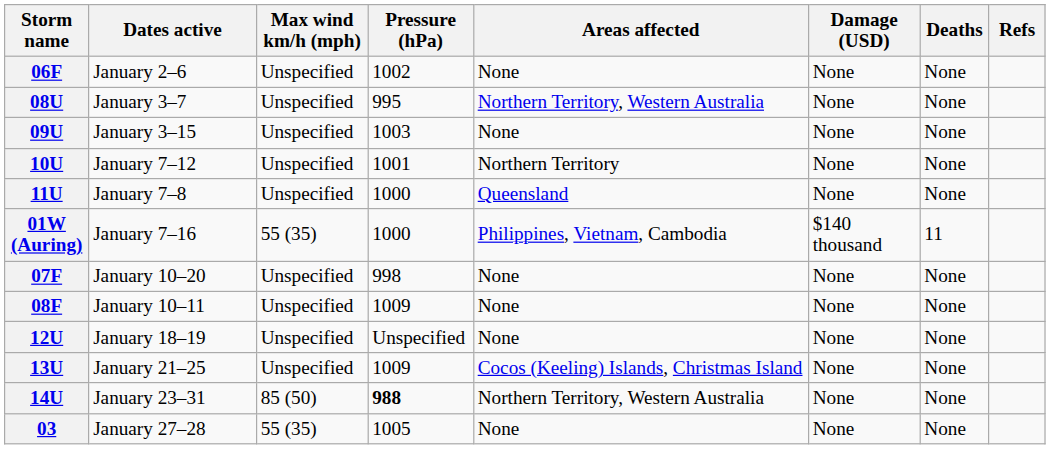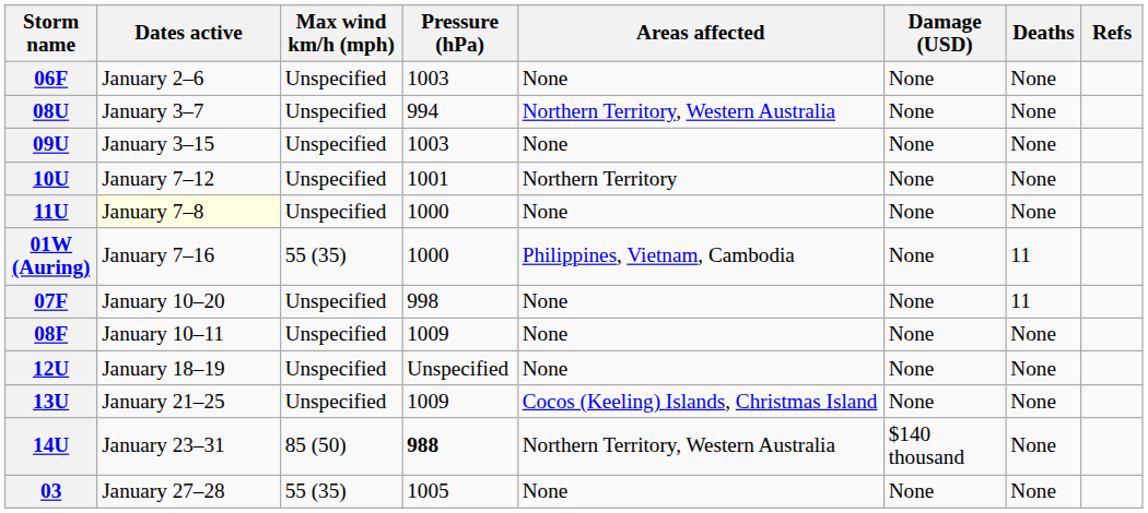 <table class="wikitable sortable">
 <tr>
 <th width="5%">Storm name</th>
 <th width="15%">Dates active</th>
 <th width="10%">Max wind<br>km/h (mph)</th>
 <th width="5%">Pressure<br>(hPa)</th>
 <th width="30%">Areas affected</th>
 <th width="10%">Damage<br>(USD)</th>
 <th width="5%">Deaths</th>
 <th width="5%">Refs</th>
 </tr>
 <tr>
 <th><a href='#'>06F</a></th>
 <td>January 2–6</td>
 <td>Unspecified</td>
-<td>1002</td>
+<td>1003</td>
 <td>None</td>
 <td>None</td>
 <td>None</td>
 <td></td>
 </tr>
 <tr>
 <th><a href='#'>08U</a></th>
 <td>January 3–7</td>
 <td>Unspecified</td>
-<td>995</td>
+<td>994</td>
 <td><a href='#'>Northern Territory</a>, <a href='#'>Western Australia</a></td>
 <td>None</td>
 <td>None</td>
 <td></td>
 </tr>
 <tr>
 <th><a href='#'>09U</a></th>
 <td>January 3–15</td>
 <td>Unspecified</td>
 <td>1003</td>
 <td>None</td>
 <td>None</td>
 <td>None</td>
 <td></td>
 </tr>
 <tr>
 <th><a href='#'>10U</a></th>
 <td>January 7–12</td>
 <td>Unspecified</td>
 <td>1001</td>
 <td>Northern Territory</td>
 <td>None</td>
 <td>None</td>
 <td></td>
 </tr>
 <tr>
 <th><a href='#'>11U</a></th>
-<td>January 7–8</td>
+<td style="background: lightyellow;">January 7–8</td>
 <td>Unspecified</td>
 <td>1000</td>
-<td><a href='#'>Queensland</a></td>
+<td>None</td>
 <td>None</td>
 <td>None</td>
 <td></td>
 </tr>
 <tr>
 <th><a href='#'>01W (Auring)</a></th>
 <td>January 7–16</td>
 <td>55 (35)</td>
 <td>1000</td>
 <td><a href='#'>Philippines</a>, <a href='#'>Vietnam</a>, Cambodia</td>
-<td>$140 thousand</td>
+<td>None</td>
 <td>11</td>
 <td></td>
 </tr>
 <tr>
 <th><a href='#'>07F</a></th>
 <td>January 10–20</td>
 <td>Unspecified</td>
 <td>998</td>
 <td>None</td>
 <td>None</td>
-<td>None</td>
+<td>11</td>
 <td></td>
 </tr>
 <tr>
 <th><a href='#'>08F</a></th>
 <td>January 10–11</td>
 <td>Unspecified</td>
 <td>1009</td>
 <td>None</td>
 <td>None</td>
 <td>None</td>
 <td></td>
 </tr>
 <tr>
 <th><a href='#'>12U</a></th>
 <td>January 18–19</td>
 <td>Unspecified</td>
 <td>Unspecified</td>
 <td>None</td>
 <td>None</td>
 <td>None</td>
 <td></td>
 </tr>
 <tr>
 <th><a href='#'>13U</a></th>
 <td>January 21–25</td>
 <td>Unspecified</td>
 <td>1009</td>
 <td><a href='#'>Cocos (Keeling) Islands</a>, <a href='#'>Christmas Island</a></td>
 <td>None</td>
 <td>None</td>
 <td></td>
 </tr>
 <tr>
 <th><a href='#'>14U</a></th>
 <td>January 23–31</td>
 <td>85 (50)</td>
 <td><strong>988</strong></td>
 <td>Northern Territory, Western Australia</td>
-<td>None</td>
+<td>$140 thousand</td>
 <td>None</td>
 <td></td>
 </tr>
 <tr>
 <th><a href='#'>03</a></th>
 <td>January 27–28</td>
 <td>55 (35)</td>
 <td>1005</td>
 <td>None</td>
 <td>None</td>
 <td>None</td>
 <td></td>
 </tr>
 </table>
